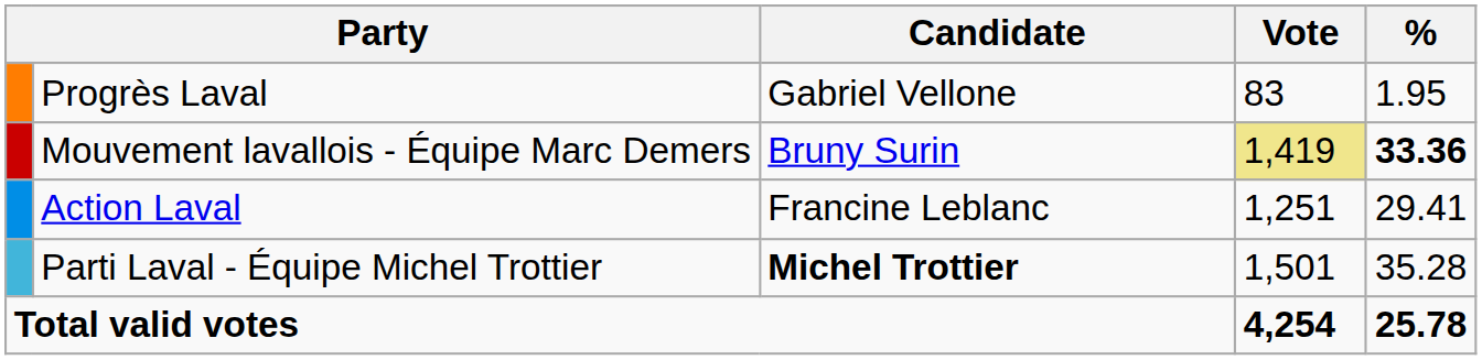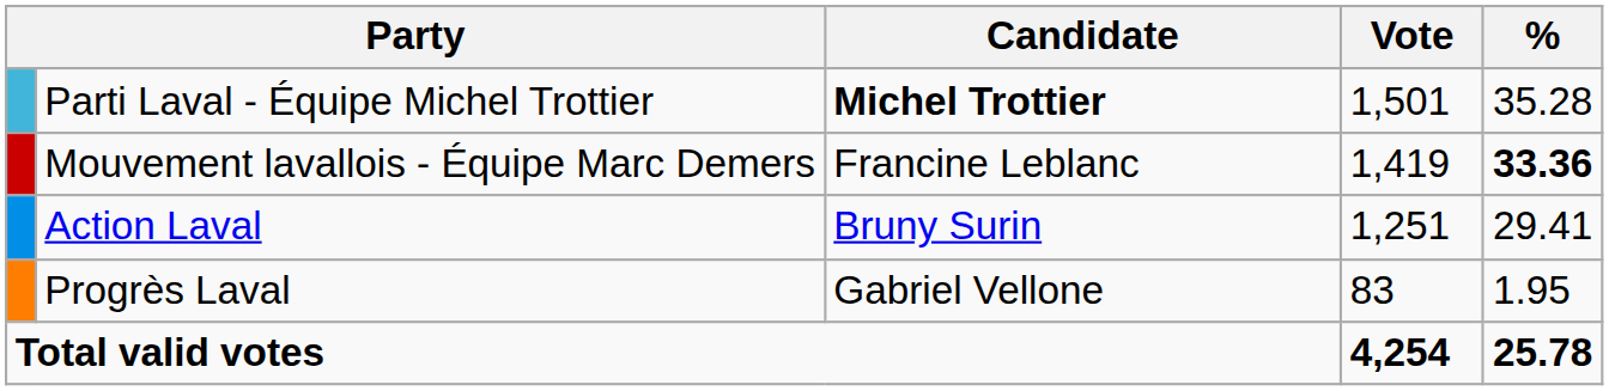 <table class="wikitable">
 <tr>
 <th bgcolor="#DDDDFF" width="230px" colspan="2">Party</th>
 <th bgcolor="#DDDDFF" width="200px">Candidate</th>
 <th bgcolor="#DDDDFF" width="50px">Vote</th>
 <th bgcolor="#DDDDFF" width="30px">%</th>
+</tr>
+<tr>
+<td bgcolor=#41B5DA> </td>
+<td>Parti Laval - Équipe Michel Trottier</td>
+<td><strong>Michel Trottier</strong></td>
+<td>1,501</td>
+<td>35.28</td>
+</tr>
+<tr>
+<td bgcolor=#CA0000> </td>
+<td>Mouvement lavallois - Équipe Marc Demers</td>
+<td>Francine Leblanc</td>
+<td>1,419</td>
+<td><strong>33.36</strong></td>
+</tr>
+<tr>
+<td bgcolor=#008EE6> </td>
+<td><a href='#'>Action Laval</a></td>
+<td><a href='#'>Bruny Surin</a></td>
+<td>1,251</td>
+<td>29.41</td>
 </tr>
 <tr>
 <td bgcolor=#ff7d01> </td>
 <td>Progrès Laval</td>
 <td>Gabriel Vellone</td>
 <td>83</td>
 <td>1.95</td>
 </tr>
 <tr>
-<td bgcolor=#CA0000> </td>
-<td>Mouvement lavallois - Équipe Marc Demers</td>
-<td><a href='#'>Bruny Surin</a></td>
-<td style="background: khaki;">1,419</td>
-<td><strong>33.36</strong></td>
-</tr>
-<tr>
-<td bgcolor=#008EE6> </td>
-<td><a href='#'>Action Laval</a></td>
-<td>Francine Leblanc</td>
-<td>1,251</td>
-<td>29.41</td>
-</tr>
-<tr>
-<td bgcolor=#41B5DA> </td>
-<td>Parti Laval - Équipe Michel Trottier</td>
-<td><strong>Michel Trottier</strong></td>
-<td>1,501</td>
-<td>35.28</td>
-</tr>
-<tr>
 <td colspan="3"><strong>Total valid votes</strong></td>
 <td><strong>4,254</strong></td>
 <td><strong>25.78</strong></td>
 </tr>
 </table>
